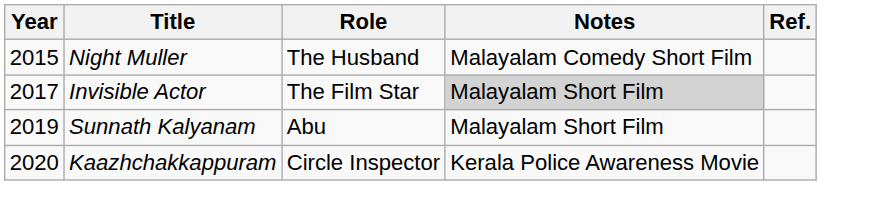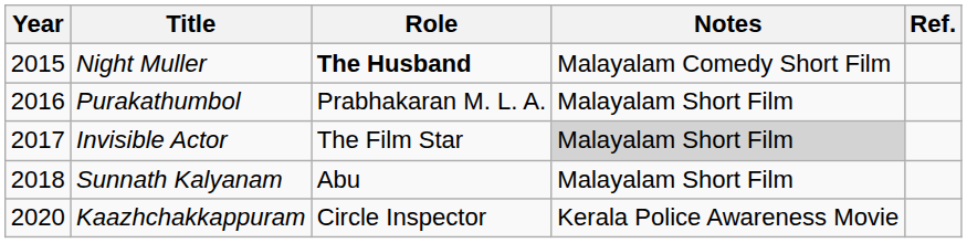 <table class="wikitable">
 <tr>
 <th>Year</th>
 <th>Title</th>
 <th>Role</th>
 <th>Notes</th>
 <th>Ref.</th>
 </tr>
 <tr>
 <td>2015</td>
 <td><em>Night Muller</em></td>
-<td>The Husband</td>
+<td><strong>The Husband</strong></td>
 <td>Malayalam Comedy Short Film</td>
+<td></td>
+</tr>
+<tr>
+<td>2016</td>
+<td><em>Purakathumbol</em></td>
+<td>Prabhakaran M. L. A.</td>
+<td>Malayalam Short Film</td>
 <td></td>
 </tr>
 <tr>
 <td>2017</td>
 <td><em>Invisible Actor</em></td>
 <td>The Film Star</td>
 <td style="background: lightgrey;">Malayalam Short Film</td>
 <td></td>
 </tr>
 <tr>
-<td>2019</td>
+<td>2018</td>
 <td><em>Sunnath Kalyanam</em></td>
 <td>Abu</td>
 <td>Malayalam Short Film</td>
 <td></td>
 </tr>
 <tr>
 <td>2020</td>
 <td><em>Kaazhchakkappuram</em></td>
 <td>Circle Inspector</td>
 <td>Kerala Police Awareness Movie</td>
 <td></td>
 </tr>
 </table>
